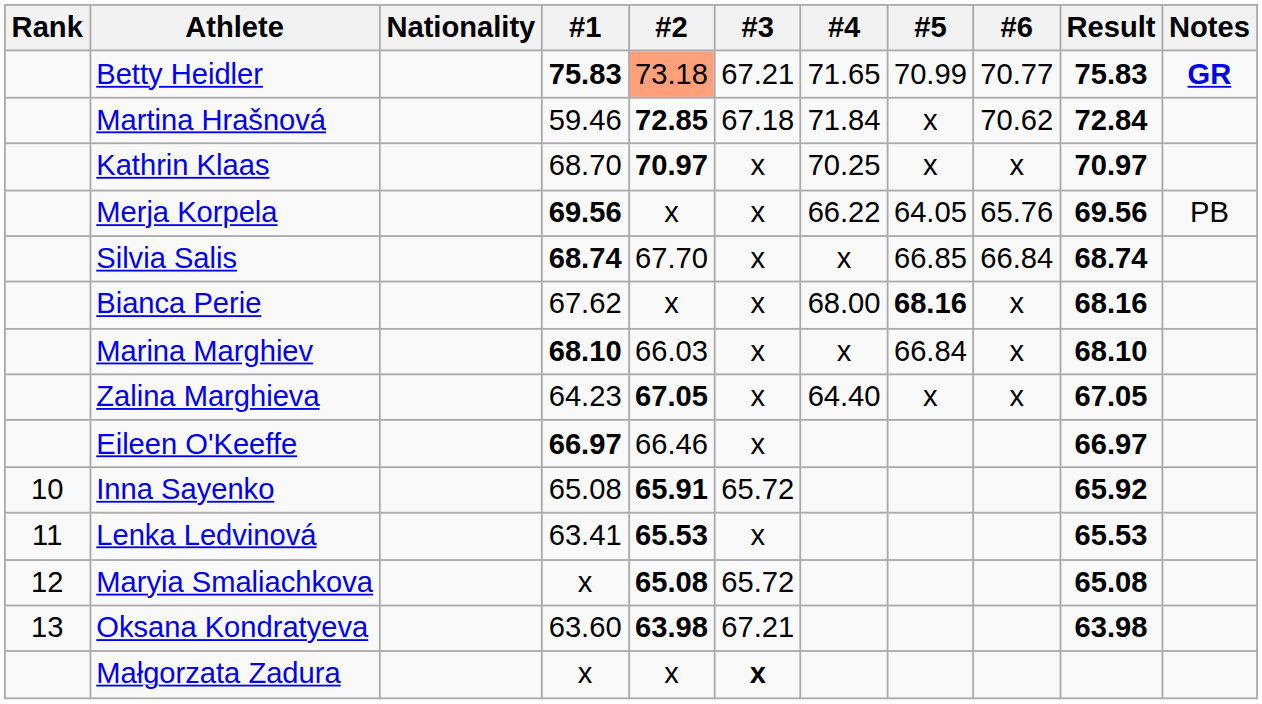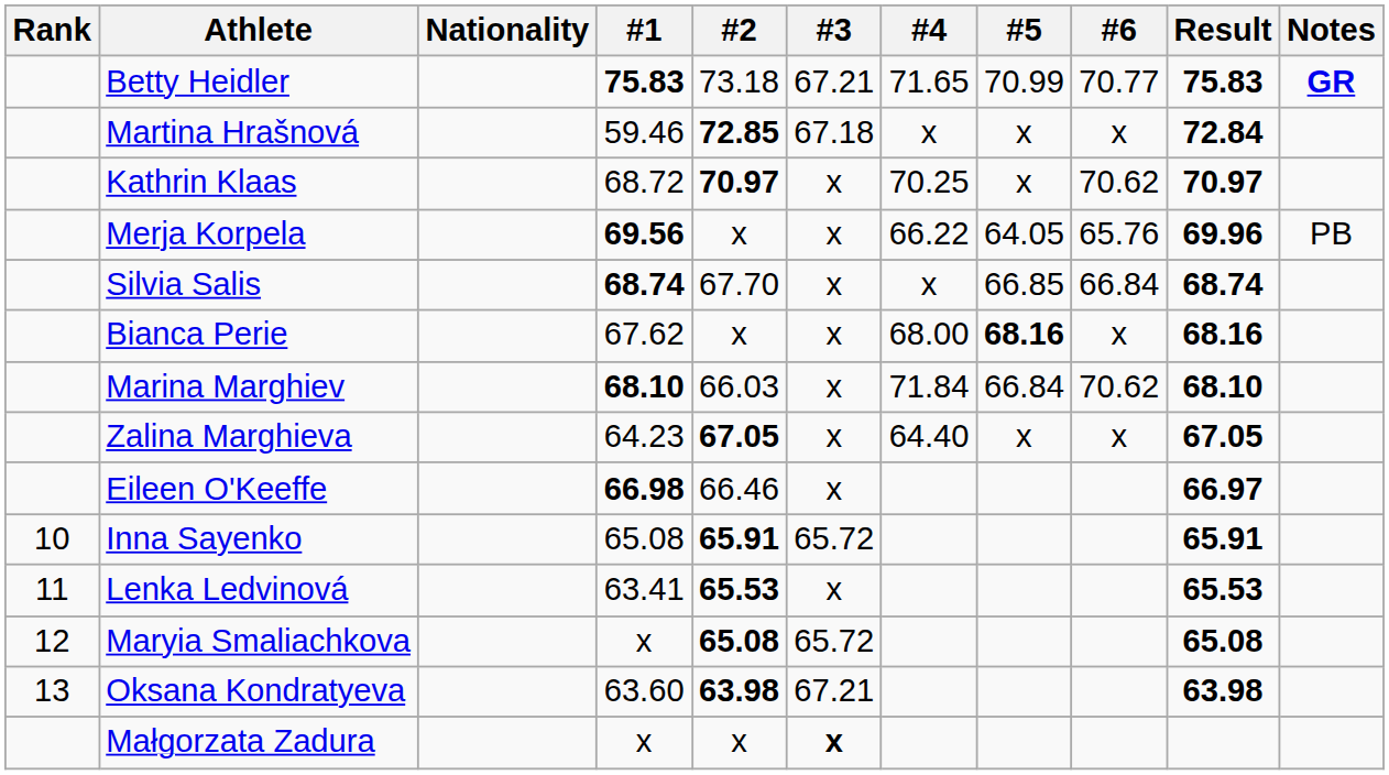 <table class="wikitable sortable" style="text-align:center">
 <tr>
 <th>Rank</th>
 <th>Athlete</th>
 <th>Nationality</th>
 <th>#1</th>
 <th>#2</th>
 <th>#3</th>
 <th>#4</th>
 <th>#5</th>
 <th>#6</th>
 <th>Result</th>
 <th>Notes</th>
 </tr>
 <tr>
 <td></td>
 <td align="left"><a href='#'>Betty Heidler</a></td>
 <td align=left></td>
 <td><strong>75.83</strong></td>
-<td style="background: lightsalmon;">73.18</td>
+<td>73.18</td>
 <td>67.21</td>
 <td>71.65</td>
 <td>70.99</td>
 <td>70.77</td>
 <td><strong>75.83</strong></td>
 <td><strong><a href='#'>GR</a></strong></td>
 </tr>
 <tr>
 <td></td>
 <td align="left"><a href='#'>Martina Hrašnová</a></td>
 <td align=left></td>
 <td>59.46</td>
 <td><strong>72.85</strong></td>
 <td>67.18</td>
-<td>71.84</td>
 <td>x</td>
-<td>70.62</td>
+<td>x</td>
+<td>x</td>
 <td><strong>72.84</strong></td>
 <td></td>
 </tr>
 <tr>
 <td></td>
 <td align="left"><a href='#'>Kathrin Klaas</a></td>
 <td align=left></td>
-<td>68.70</td>
+<td>68.72</td>
 <td><strong>70.97</strong></td>
 <td>x</td>
 <td>70.25</td>
 <td>x</td>
-<td>x</td>
+<td>70.62</td>
 <td><strong>70.97</strong></td>
 <td></td>
 </tr>
 <tr>
 <td></td>
 <td align="left"><a href='#'>Merja Korpela</a></td>
 <td align=left></td>
 <td><strong>69.56</strong></td>
 <td>x</td>
 <td>x</td>
 <td>66.22</td>
 <td>64.05</td>
 <td>65.76</td>
-<td><strong>69.56</strong></td>
+<td><strong>69.96</strong></td>
 <td>PB</td>
 </tr>
 <tr>
 <td></td>
 <td align="left"><a href='#'>Silvia Salis</a></td>
 <td align=left></td>
 <td><strong>68.74</strong></td>
 <td>67.70</td>
 <td>x</td>
 <td>x</td>
 <td>66.85</td>
 <td>66.84</td>
 <td><strong>68.74</strong></td>
 <td></td>
 </tr>
 <tr>
 <td></td>
 <td align="left"><a href='#'>Bianca Perie</a></td>
 <td align=left></td>
 <td>67.62</td>
 <td>x</td>
 <td>x</td>
 <td>68.00</td>
 <td><strong>68.16</strong></td>
 <td>x</td>
 <td><strong>68.16</strong></td>
 <td></td>
 </tr>
 <tr>
 <td></td>
 <td align="left"><a href='#'>Marina Marghiev</a></td>
 <td align=left></td>
 <td><strong>68.10</strong></td>
 <td>66.03</td>
 <td>x</td>
-<td>x</td>
+<td>71.84</td>
 <td>66.84</td>
-<td>x</td>
+<td>70.62</td>
 <td><strong>68.10</strong></td>
 <td></td>
 </tr>
 <tr>
 <td></td>
 <td align="left"><a href='#'>Zalina Marghieva</a></td>
 <td align=left></td>
 <td>64.23</td>
 <td><strong>67.05</strong></td>
 <td>x</td>
 <td>64.40</td>
 <td>x</td>
 <td>x</td>
 <td><strong>67.05</strong></td>
 <td></td>
 </tr>
 <tr>
 <td></td>
 <td align="left"><a href='#'>Eileen O'Keeffe</a></td>
 <td align=left></td>
-<td><strong>66.97</strong></td>
+<td><strong>66.98</strong></td>
 <td>66.46</td>
 <td>x</td>
 <td></td>
 <td></td>
 <td></td>
 <td><strong>66.97</strong></td>
 <td></td>
 </tr>
 <tr>
 <td>10</td>
 <td align="left"><a href='#'>Inna Sayenko</a></td>
 <td align=left></td>
 <td>65.08</td>
 <td><strong>65.91</strong></td>
 <td>65.72</td>
 <td></td>
 <td></td>
 <td></td>
-<td><strong>65.92</strong></td>
+<td><strong>65.91</strong></td>
 <td></td>
 </tr>
 <tr>
 <td>11</td>
 <td align="left"><a href='#'>Lenka Ledvinová</a></td>
 <td align=left></td>
 <td>63.41</td>
 <td><strong>65.53</strong></td>
 <td>x</td>
 <td></td>
 <td></td>
 <td></td>
 <td><strong>65.53</strong></td>
 <td></td>
 </tr>
 <tr>
 <td>12</td>
 <td align="left"><a href='#'>Maryia Smaliachkova</a></td>
 <td align=left></td>
 <td>x</td>
 <td><strong>65.08</strong></td>
 <td>65.72</td>
 <td></td>
 <td></td>
 <td></td>
 <td><strong>65.08</strong></td>
 <td></td>
 </tr>
 <tr>
 <td>13</td>
 <td align="left"><a href='#'>Oksana Kondratyeva</a></td>
 <td align=left></td>
 <td>63.60</td>
 <td><strong>63.98</strong></td>
 <td>67.21</td>
 <td></td>
 <td></td>
 <td></td>
 <td><strong>63.98</strong></td>
 <td></td>
 </tr>
 <tr>
 <td></td>
 <td align="left"><a href='#'>Małgorzata Zadura</a></td>
 <td align=left></td>
 <td>x</td>
 <td>x</td>
 <td><strong>x</strong></td>
 <td></td>
 <td></td>
 <td></td>
 <td><strong></strong></td>
 <td></td>
 </tr>
 </table>
